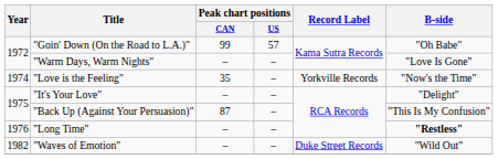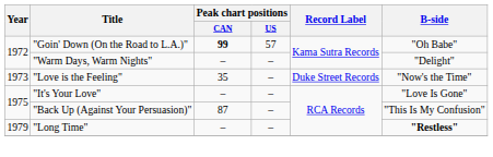 <table class="wikitable" style=text-align:center;>
 <tr>
 <th rowspan="2">Year</th>
 <th rowspan="2">Title</th>
 <th colspan="2">Peak chart positions</th>
 <th rowspan="2"><a href='#'>Record Label</a></th>
 <th rowspan="2"><a href='#'>B-side</a></th>
 </tr>
 <tr style="font-size:smaller;">
 <th align=centre><a href='#'>CAN</a></th>
 <th align=centre><a href='#'>US</a></th>
 </tr>
 <tr>
 <td rowspan="2">1972</td>
 <td align=left>"Goin' Down (On the Road to L.A.)"</td>
-<td>99</td>
+<td><strong>99</strong></td>
 <td>57</td>
 <td rowspan="2"><a href='#'>Kama Sutra Records</a></td>
 <td>"Oh Babe"</td>
 </tr>
 <tr>
 <td align=left>"Warm Days, Warm Nights"</td>
 <td>–</td>
 <td>–</td>
-<td>"Love Is Gone"</td>
+<td>"Delight"</td>
 </tr>
 <tr>
-<td rowspan="1">1974</td>
+<td rowspan="1">1973</td>
 <td align=left>"Love is the Feeling"</td>
 <td>35</td>
 <td>–</td>
-<td rowspan="1">Yorkville Records</td>
+<td rowspan="1"><a href='#'>Duke Street Records</a></td>
 <td>"Now's the Time"</td>
 </tr>
 <tr>
 <td rowspan="2">1975</td>
 <td align=left>"It's Your Love"</td>
 <td>–</td>
 <td>–</td>
 <td rowspan="3"><a href='#'>RCA Records</a></td>
-<td>"Delight"</td>
+<td>"Love Is Gone"</td>
 </tr>
 <tr>
 <td align=left>"Back Up (Against Your Persuasion)"</td>
 <td>87</td>
 <td>–</td>
 <td>"This Is My Confusion"</td>
 </tr>
 <tr>
-<td rowspan="1">1976</td>
+<td rowspan="1">1979</td>
 <td align=left>"Long Time"</td>
 <td>–</td>
 <td>–</td>
 <td><strong>"Restless"</strong></td>
 </tr>
 <tr>
-<td rowspan="1">1982</td>
-<td align=left>"Waves of Emotion"</td>
-<td>–</td>
-<td>–</td>
-<td rowspan="1"><a href='#'>Duke Street Records</a></td>
-<td>"Wild Out"</td>
-</tr>
-<tr>
 </tr>
 </table>
